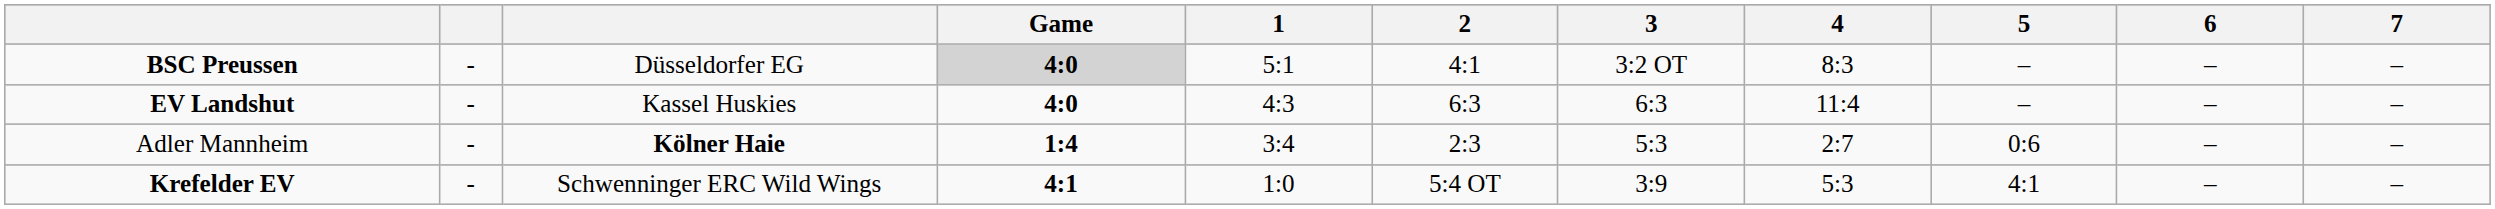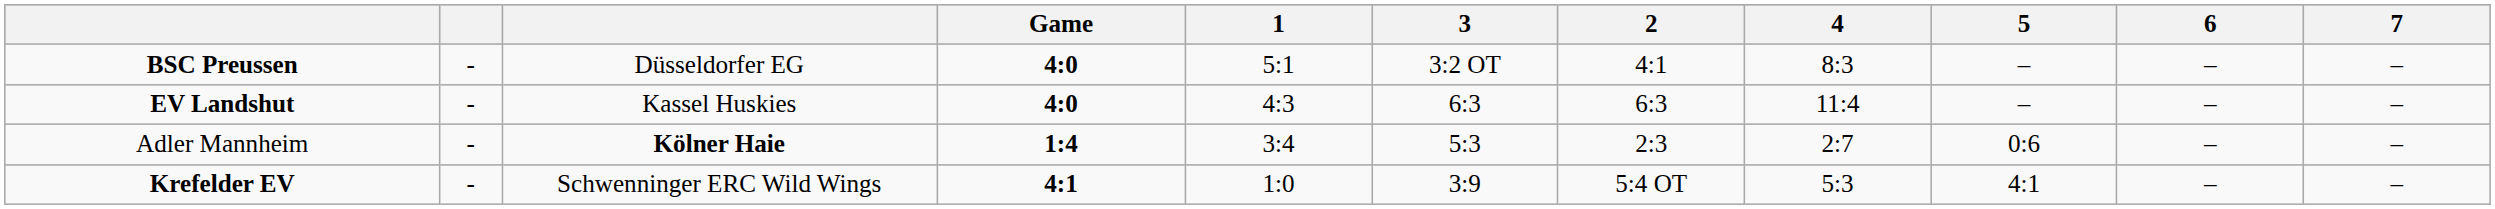 <table class="wikitable" width="100%">
 <tr style="background-color:#c0c0c0;">
 <th style="width:17.5%;"></th>
 <th style="width:2.5%;"></th>
 <th style="width:17.5%;"></th>
 <th style="width:10%;">Game</th>
 <th style="width:7.5%;">1</th>
+<th style="width:7.5%;">3</th>
 <th style="width:7.5%;">2</th>
-<th style="width:7.5%;">3</th>
 <th style="width:7.5%;">4</th>
 <th style="width:7.5%;">5</th>
 <th style="width:7.5%;">6</th>
 <th style="width:7.5%;">7</th>
 </tr>
 <tr align="center">
 <td><strong>BSC Preussen</strong></td>
 <td>-</td>
 <td>Düsseldorfer EG</td>
-<td style="background: lightgrey;"><strong>4:0</strong></td>
+<td><strong>4:0</strong></td>
 <td>5:1</td>
+<td>3:2 OT</td>
 <td>4:1</td>
-<td>3:2 OT</td>
 <td>8:3</td>
 <td>–</td>
 <td>–</td>
 <td>–</td>
 </tr>
 <tr align="center">
 <td><strong>EV Landshut</strong></td>
 <td>-</td>
 <td>Kassel Huskies</td>
 <td><strong>4:0</strong></td>
 <td>4:3</td>
 <td>6:3</td>
 <td>6:3</td>
 <td>11:4</td>
 <td>–</td>
 <td>–</td>
 <td>–</td>
 </tr>
 <tr align="center">
 <td>Adler Mannheim</td>
 <td>-</td>
 <td><strong>Kölner Haie</strong></td>
 <td><strong>1:4</strong></td>
 <td>3:4</td>
+<td>5:3</td>
 <td>2:3</td>
-<td>5:3</td>
 <td>2:7</td>
 <td>0:6</td>
 <td>–</td>
 <td>–</td>
 </tr>
 <tr align="center">
 <td><strong>Krefelder EV</strong></td>
 <td>-</td>
 <td>Schwenninger ERC Wild Wings</td>
 <td><strong>4:1</strong></td>
 <td>1:0</td>
+<td>3:9</td>
 <td>5:4 OT</td>
-<td>3:9</td>
 <td>5:3</td>
 <td>4:1</td>
 <td>–</td>
 <td>–</td>
 </tr>
 </table>
